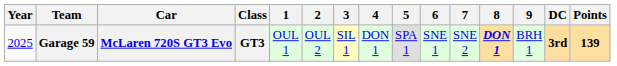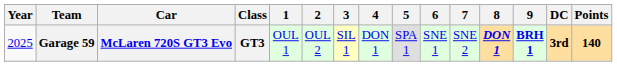 <table class="wikitable" style="text-align:center; font-size:85%">
 <tr>
 <th>Year</th>
 <th>Team</th>
 <th>Car</th>
 <th>Class</th>
 <th>1</th>
 <th>2</th>
 <th>3</th>
 <th>4</th>
 <th>5</th>
 <th>6</th>
 <th>7</th>
 <th>8</th>
 <th>9</th>
 <th>DC</th>
 <th>Points</th>
 </tr>
 <tr>
 <td><a href='#'>2025</a></td>
 <th>Garage 59</th>
 <th><a href='#'>McLaren 720S GT3 Evo</a></th>
 <th>GT3</th>
 <td style="background:#DFFFDF;"><a href='#'>OUL<br>1</a><br></td>
 <td style="background:#DFFFDF;"><a href='#'>OUL<br>2</a><br></td>
 <td style="background:#FFFFBF;"><a href='#'>SIL<br>1</a><br></td>
 <td style="background:#DFFFDF;"><a href='#'>DON<br>1</a><br></td>
 <td style="background:#DFDFDF;"><a href='#'>SPA<br>1</a><br></td>
 <td style="background:#DFFFDF;"><a href='#'>SNE<br>1</a><br></td>
 <td style="background:#DFFFDF;"><a href='#'>SNE<br>2</a><br></td>
 <td style="background:#FFDF9F;"><strong><em><a href='#'>DON<br>1</a></em><br></strong></td>
-<td style="background:#DFFFDF;"><a href='#'>BRH<br>1</a><br></td>
+<td style="background:#DFFFDF;"><strong><a href='#'>BRH<br>1</a><br></strong></td>
 <th style="background:#FFDF9F;">3rd</th>
-<th style="background:#FFDF9F;">139</th>
+<th style="background:#FFDF9F;">140</th>
 </tr>
 </table>
